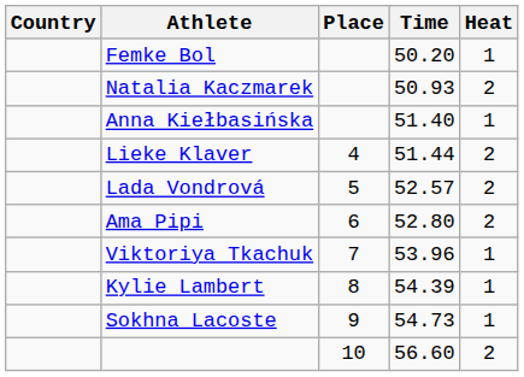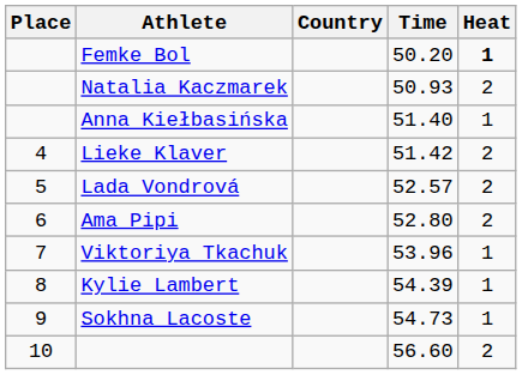 <table class="wikitable">
 <tr>
+<th>Place</th>
+<th>Athlete</th>
 <th>Country</th>
-<th>Athlete</th>
-<th>Place</th>
 <th>Time</th>
 <th>Heat</th>
 </tr>
 <tr>
+<td align=center></td>
+<td><a href='#'>Femke Bol</a></td>
 <td></td>
-<td><a href='#'>Femke Bol</a></td>
-<td align=center></td>
 <td>50.20</td>
-<td align=center>1</td>
+<td align=center><strong>1</strong></td>
 </tr>
 <tr>
+<td align=center></td>
+<td><a href='#'>Natalia Kaczmarek</a></td>
 <td></td>
-<td><a href='#'>Natalia Kaczmarek</a></td>
-<td align=center></td>
 <td>50.93</td>
 <td align=center>2</td>
 </tr>
 <tr>
+<td align=center></td>
+<td><a href='#'>Anna Kiełbasińska</a></td>
 <td></td>
-<td><a href='#'>Anna Kiełbasińska</a></td>
-<td align=center></td>
 <td>51.40</td>
 <td align=center>1</td>
 </tr>
 <tr>
+<td align=center>4</td>
+<td><a href='#'>Lieke Klaver</a></td>
 <td></td>
-<td><a href='#'>Lieke Klaver</a></td>
-<td align=center>4</td>
-<td>51.44</td>
+<td>51.42</td>
 <td align=center>2</td>
 </tr>
 <tr>
+<td align=center>5</td>
+<td><a href='#'>Lada Vondrová</a></td>
 <td></td>
-<td><a href='#'>Lada Vondrová</a></td>
-<td align=center>5</td>
 <td>52.57</td>
 <td align=center>2</td>
 </tr>
 <tr>
+<td align=center>6</td>
+<td><a href='#'>Ama Pipi</a></td>
 <td></td>
-<td><a href='#'>Ama Pipi</a></td>
-<td align=center>6</td>
 <td>52.80</td>
 <td align=center>2</td>
 </tr>
 <tr>
+<td align=center>7</td>
+<td><a href='#'>Viktoriya Tkachuk</a></td>
 <td></td>
-<td><a href='#'>Viktoriya Tkachuk</a></td>
-<td align=center>7</td>
 <td>53.96</td>
 <td align=center>1</td>
 </tr>
 <tr>
+<td align=center>8</td>
+<td><a href='#'>Kylie Lambert</a></td>
 <td></td>
-<td><a href='#'>Kylie Lambert</a></td>
-<td align=center>8</td>
 <td>54.39</td>
 <td align=center>1</td>
 </tr>
 <tr>
+<td align=center>9</td>
+<td><a href='#'>Sokhna Lacoste</a></td>
 <td></td>
-<td><a href='#'>Sokhna Lacoste</a></td>
-<td align=center>9</td>
 <td>54.73</td>
 <td align=center>1</td>
 </tr>
 <tr>
+<td align=center>10</td>
 <td></td>
 <td></td>
-<td align=center>10</td>
 <td>56.60</td>
 <td align=center>2</td>
 </tr>
 </table>
